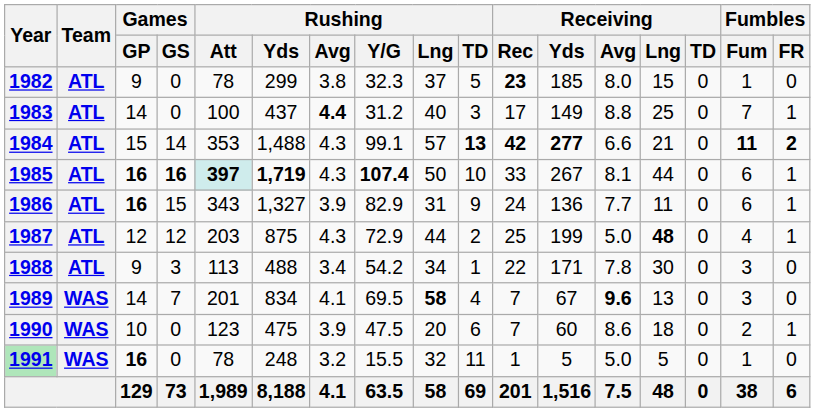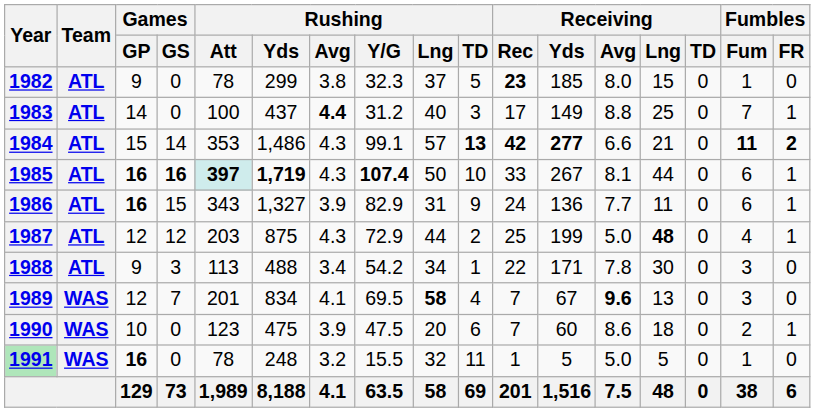 <table class= "wikitable" style="text-align:center;">
 <tr>
 <th rowspan="2">Year</th>
 <th rowspan="2">Team</th>
 <th colspan="2">Games</th>
 <th colspan="6">Rushing</th>
 <th colspan="5">Receiving</th>
 <th colspan="2">Fumbles</th>
 </tr>
 <tr>
 <th>GP</th>
 <th>GS</th>
 <th>Att</th>
 <th>Yds</th>
 <th>Avg</th>
 <th>Y/G</th>
 <th>Lng</th>
 <th>TD</th>
 <th>Rec</th>
 <th>Yds</th>
 <th>Avg</th>
 <th>Lng</th>
 <th>TD</th>
 <th>Fum</th>
 <th>FR</th>
 </tr>
 <tr>
 <th><a href='#'>1982</a></th>
 <th><a href='#'>ATL</a></th>
 <td>9</td>
 <td>0</td>
 <td>78</td>
 <td>299</td>
 <td>3.8</td>
 <td>32.3</td>
 <td>37</td>
 <td>5</td>
 <td><strong>23</strong></td>
 <td>185</td>
 <td>8.0</td>
 <td>15</td>
 <td>0</td>
 <td>1</td>
 <td>0</td>
 </tr>
 <tr>
 <th><a href='#'>1983</a></th>
 <th><a href='#'>ATL</a></th>
 <td>14</td>
 <td>0</td>
 <td>100</td>
 <td>437</td>
 <td><strong>4.4</strong></td>
 <td>31.2</td>
 <td>40</td>
 <td>3</td>
 <td>17</td>
 <td>149</td>
 <td>8.8</td>
 <td>25</td>
 <td>0</td>
 <td>7</td>
 <td>1</td>
 </tr>
 <tr>
 <th><a href='#'>1984</a></th>
 <th><a href='#'>ATL</a></th>
 <td>15</td>
 <td>14</td>
 <td>353</td>
-<td>1,488</td>
+<td>1,486</td>
 <td>4.3</td>
 <td>99.1</td>
 <td>57</td>
 <td><strong>13</strong></td>
 <td><strong>42</strong></td>
 <td><strong>277</strong></td>
 <td>6.6</td>
 <td>21</td>
 <td>0</td>
 <td><strong>11</strong></td>
 <td><strong>2</strong></td>
 </tr>
 <tr>
 <th><a href='#'>1985</a></th>
 <th><a href='#'>ATL</a></th>
 <td><strong>16</strong></td>
 <td><strong>16</strong></td>
 <td style="background:#cfecec;"><strong>397</strong></td>
 <td><strong>1,719</strong></td>
 <td>4.3</td>
 <td><strong>107.4</strong></td>
 <td>50</td>
 <td>10</td>
 <td>33</td>
 <td>267</td>
 <td>8.1</td>
 <td>44</td>
 <td>0</td>
 <td>6</td>
 <td>1</td>
 </tr>
 <tr>
 <th><a href='#'>1986</a></th>
 <th><a href='#'>ATL</a></th>
 <td><strong>16</strong></td>
 <td>15</td>
 <td>343</td>
 <td>1,327</td>
 <td>3.9</td>
 <td>82.9</td>
 <td>31</td>
 <td>9</td>
 <td>24</td>
 <td>136</td>
 <td>7.7</td>
 <td>11</td>
 <td>0</td>
 <td>6</td>
 <td>1</td>
 </tr>
 <tr>
 <th><a href='#'>1987</a></th>
 <th><a href='#'>ATL</a></th>
 <td>12</td>
 <td>12</td>
 <td>203</td>
 <td>875</td>
 <td>4.3</td>
 <td>72.9</td>
 <td>44</td>
 <td>2</td>
 <td>25</td>
 <td>199</td>
 <td>5.0</td>
 <td><strong>48</strong></td>
 <td>0</td>
 <td>4</td>
 <td>1</td>
 </tr>
 <tr>
 <th><a href='#'>1988</a></th>
 <th><a href='#'>ATL</a></th>
 <td>9</td>
 <td>3</td>
 <td>113</td>
 <td>488</td>
 <td>3.4</td>
 <td>54.2</td>
 <td>34</td>
 <td>1</td>
 <td>22</td>
 <td>171</td>
 <td>7.8</td>
 <td>30</td>
 <td>0</td>
 <td>3</td>
 <td>0</td>
 </tr>
 <tr>
 <th><a href='#'>1989</a></th>
 <th><a href='#'>WAS</a></th>
-<td>14</td>
+<td>12</td>
 <td>7</td>
 <td>201</td>
 <td>834</td>
 <td>4.1</td>
 <td>69.5</td>
 <td><strong>58</strong></td>
 <td>4</td>
 <td>7</td>
 <td>67</td>
 <td><strong>9.6</strong></td>
 <td>13</td>
 <td>0</td>
 <td>3</td>
 <td>0</td>
 </tr>
 <tr>
 <th><a href='#'>1990</a></th>
 <th><a href='#'>WAS</a></th>
 <td>10</td>
 <td>0</td>
 <td>123</td>
 <td>475</td>
 <td>3.9</td>
 <td>47.5</td>
 <td>20</td>
 <td>6</td>
 <td>7</td>
 <td>60</td>
 <td>8.6</td>
 <td>18</td>
 <td>0</td>
 <td>2</td>
 <td>1</td>
 </tr>
 <tr>
 <th style="background:#afe6ba;"><a href='#'>1991</a></th>
 <th><a href='#'>WAS</a></th>
 <td><strong>16</strong></td>
 <td>0</td>
 <td>78</td>
 <td>248</td>
 <td>3.2</td>
 <td>15.5</td>
 <td>32</td>
 <td>11</td>
 <td>1</td>
 <td>5</td>
 <td>5.0</td>
 <td>5</td>
 <td>0</td>
 <td>1</td>
 <td>0</td>
 </tr>
 <tr>
 <th colspan="2"></th>
 <th>129</th>
 <th>73</th>
 <th>1,989</th>
 <th>8,188</th>
 <th>4.1</th>
 <th>63.5</th>
 <th>58</th>
 <th>69</th>
 <th>201</th>
 <th>1,516</th>
 <th>7.5</th>
 <th>48</th>
 <th>0</th>
 <th>38</th>
 <th>6</th>
 </tr>
 </table>
